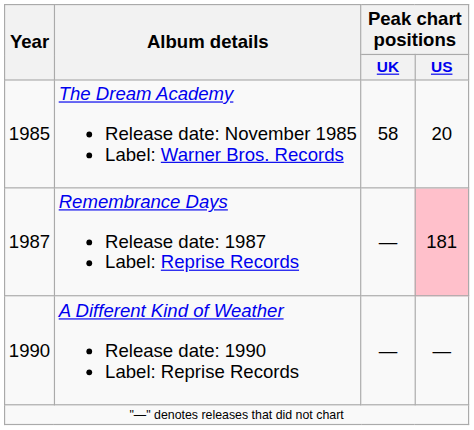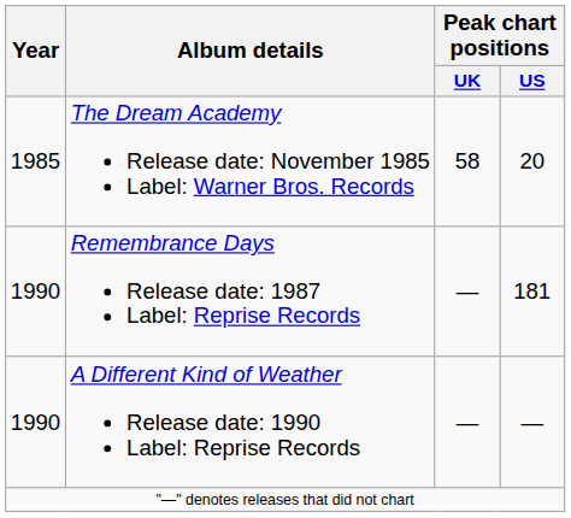 <table class="wikitable" style="text-align:center;">
 <tr>
 <th rowspan="2">Year</th>
 <th rowspan="2">Album details</th>
 <th colspan="2">Peak chart<br>positions</th>
 </tr>
 <tr style="font-size:smaller;">
 <th style="width:40px;"><a href='#'>UK</a><br></th>
 <th style="width:40px;"><a href='#'>US</a><br></th>
 </tr>
 <tr>
 <td>1985</td>
 <td style="text-align:left;"><em><a href='#'>The Dream Academy</a></em><br><ul><li>Release date: November 1985</li><li>Label: <a href='#'>Warner Bros. Records</a></li></ul></td>
 <td>58</td>
 <td>20</td>
 </tr>
 <tr>
-<td>1987</td>
+<td>1990</td>
 <td style="text-align:left;"><em><a href='#'>Remembrance Days</a></em><br><ul><li>Release date: 1987</li><li>Label: <a href='#'>Reprise Records</a></li></ul></td>
 <td>—</td>
-<td style="background: pink;">181</td>
+<td>181</td>
 </tr>
 <tr>
 <td>1990</td>
 <td style="text-align:left;"><em><a href='#'>A Different Kind of Weather</a></em><br><ul><li>Release date: 1990</li><li>Label: Reprise Records</li></ul></td>
 <td>—</td>
 <td>—</td>
 </tr>
 <tr>
 <td colspan="10" style="font-size:8pt">"—" denotes releases that did not chart</td>
 </tr>
 </table>
